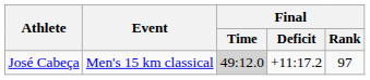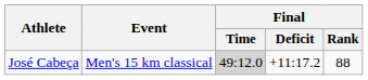 <table class="wikitable" style="font-size:90%">
 <tr>
 <th rowspan=2>Athlete</th>
 <th rowspan=2>Event</th>
 <th colspan=3>Final</th>
 </tr>
 <tr style="font-size: 95%">
 <th>Time</th>
 <th>Deficit</th>
 <th>Rank</th>
 </tr>
 <tr align=center>
 <td align=left><a href='#'>José Cabeça</a></td>
 <td align=left><a href='#'>Men's 15 km classical</a></td>
 <td style="background: lightgrey;">49:12.0</td>
 <td>+11:17.2</td>
-<td>97</td>
+<td>88</td>
 </tr>
 </table>
